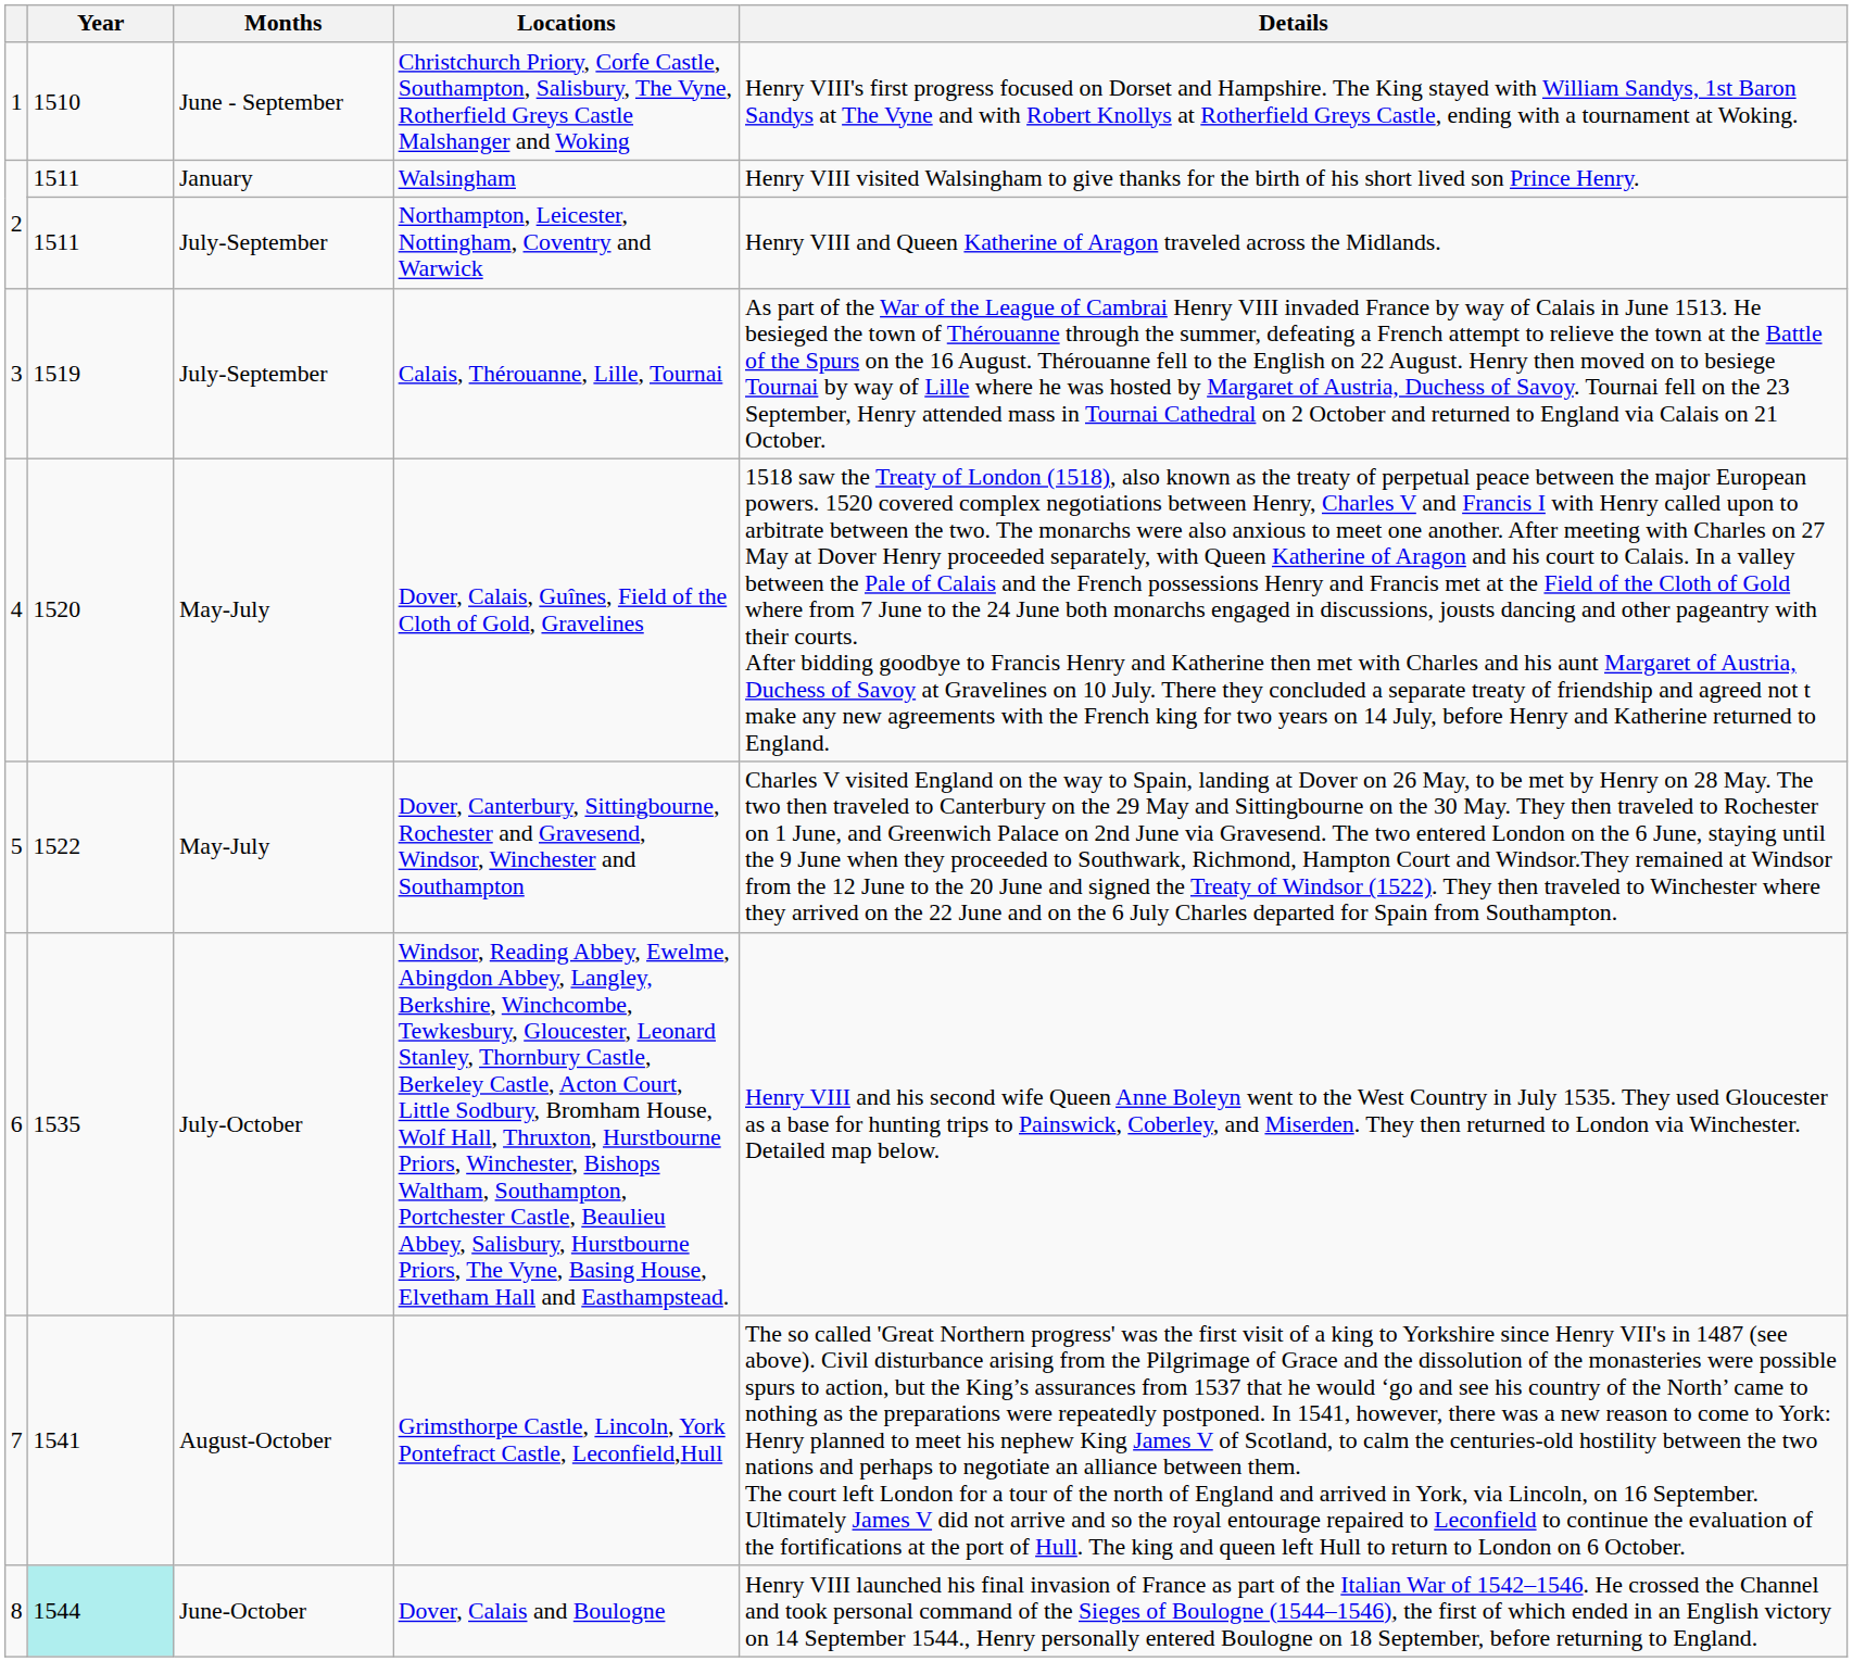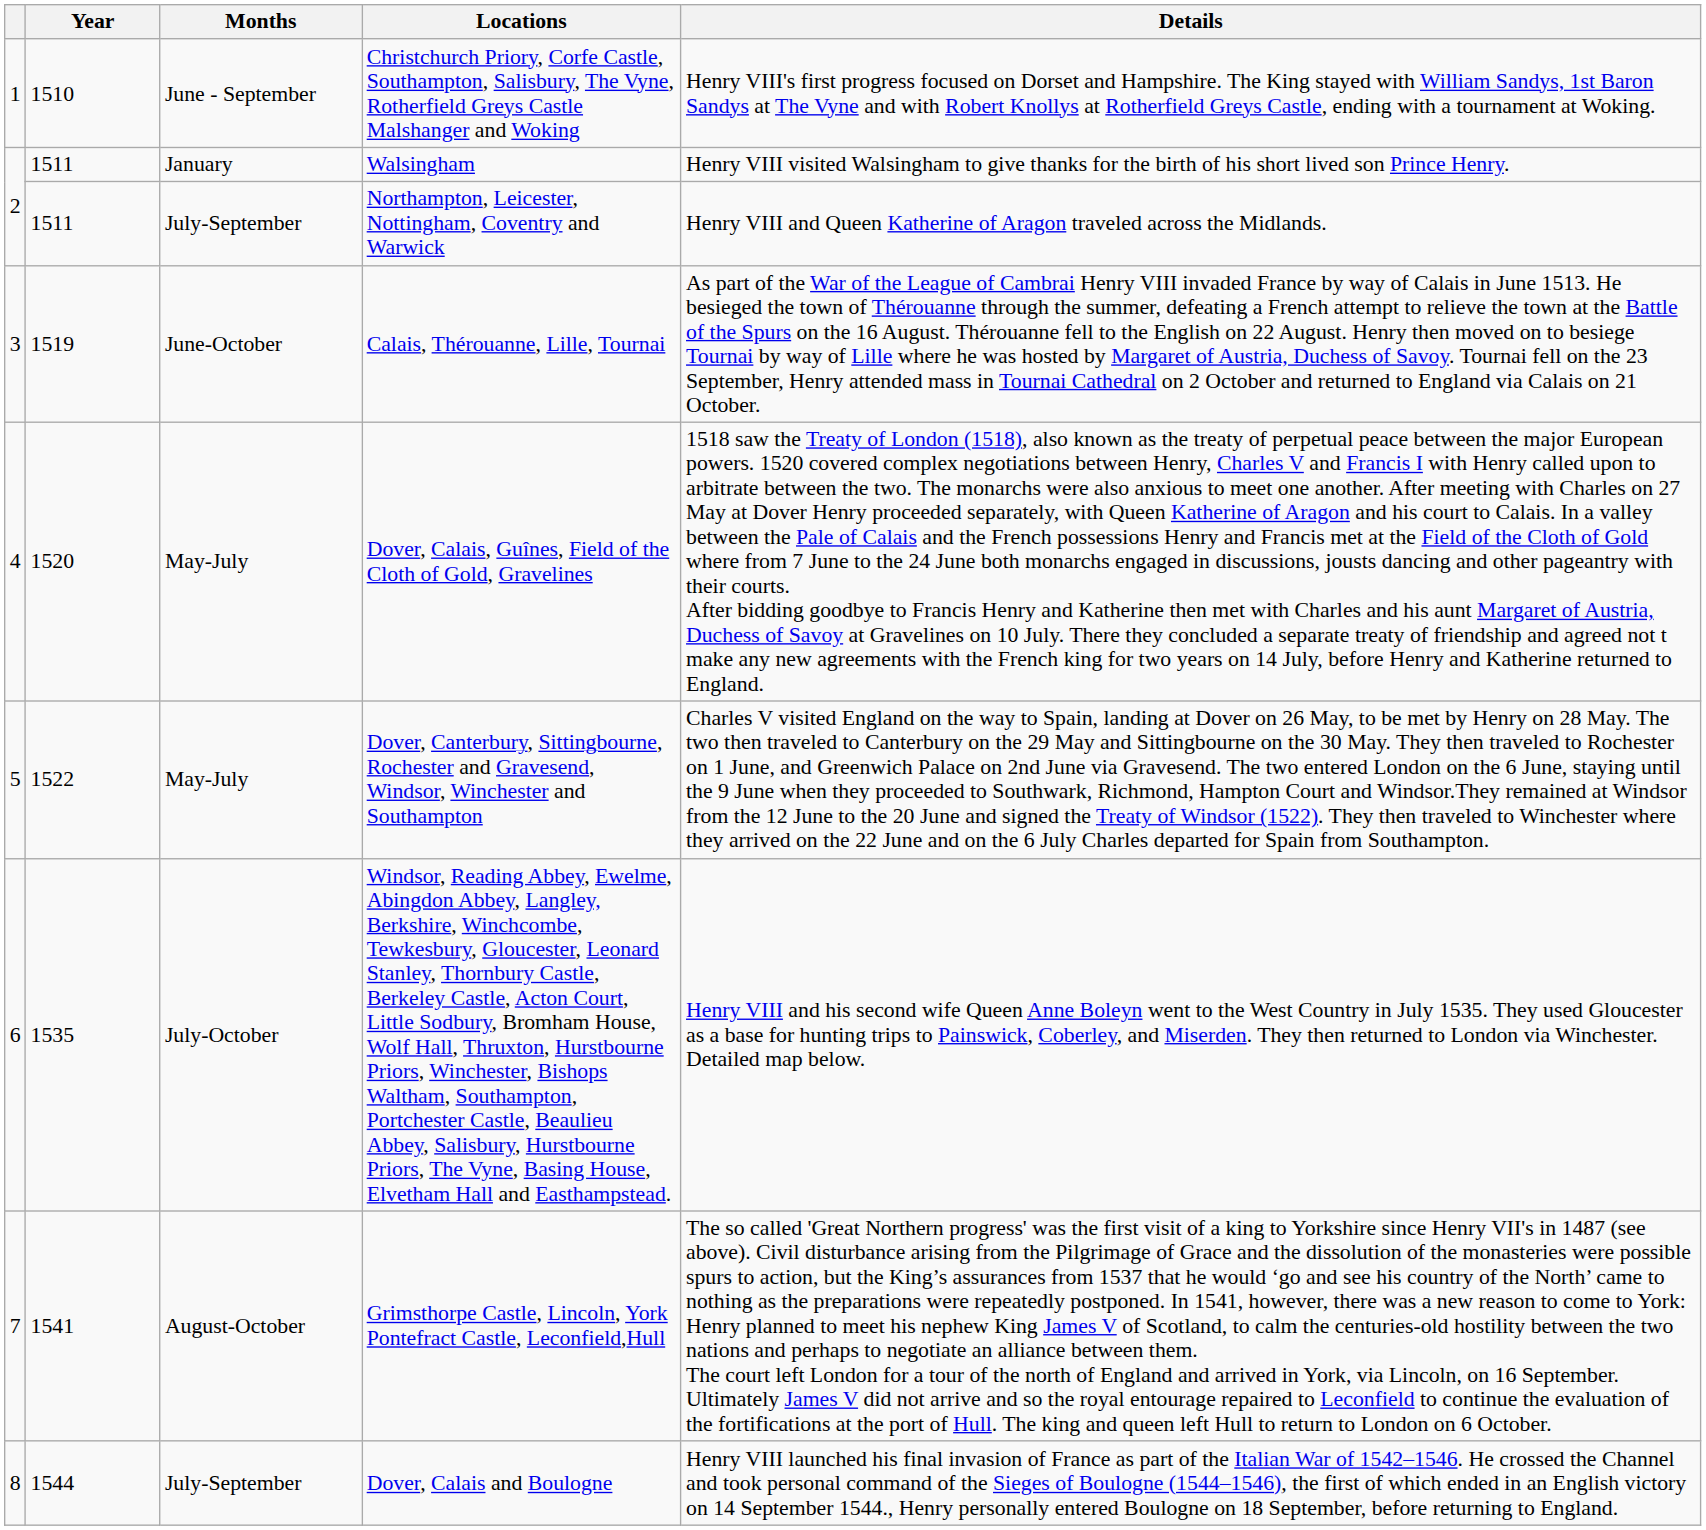 <table class="wikitable sortable">
 <tr>
 <th></th>
 <th style="width: 8%;">Year</th>
 <th style="width: 12%;">Months</th>
 <th style="width: 19%;">Locations</th>
 <th style="width: 61%;">Details</th>
 </tr>
 <tr>
 <td rowspan="1">1</td>
 <td>1510</td>
 <td>June - September</td>
 <td><a href='#'>Christchurch Priory</a>, <a href='#'>Corfe Castle</a>, <a href='#'>Southampton</a>, <a href='#'>Salisbury</a>, <a href='#'>The Vyne</a>, <a href='#'>Rotherfield Greys Castle</a> <a href='#'>Malshanger</a> and <a href='#'>Woking</a></td>
 <td>Henry VIII's first progress focused on Dorset and Hampshire. The King stayed with <a href='#'>William Sandys, 1st Baron Sandys</a> at <a href='#'>The Vyne</a> and with <a href='#'>Robert Knollys</a> at <a href='#'>Rotherfield Greys Castle</a>, ending with a tournament at Woking.</td>
 </tr>
 <tr>
 <td rowspan="2">2</td>
 <td>1511</td>
 <td>January</td>
 <td><a href='#'>Walsingham</a></td>
 <td>Henry VIII visited Walsingham to give thanks for the birth of his short lived son <a href='#'>Prince Henry</a>.</td>
 </tr>
 <tr>
 <td>1511</td>
 <td>July-September</td>
 <td><a href='#'>Northampton</a>, <a href='#'>Leicester</a>, <a href='#'>Nottingham</a>, <a href='#'>Coventry</a> and <a href='#'>Warwick</a></td>
 <td>Henry VIII and Queen <a href='#'>Katherine of Aragon</a> traveled across the Midlands.</td>
 </tr>
 <tr>
 <td rowspan="1">3</td>
 <td>1519</td>
-<td>July-September</td>
+<td>June-October</td>
 <td><a href='#'>Calais</a>, <a href='#'>Thérouanne</a>, <a href='#'>Lille</a>, <a href='#'>Tournai</a></td>
 <td>As part of the <a href='#'>War of the League of Cambrai</a> Henry VIII invaded France by way of Calais in June 1513. He besieged the town of <a href='#'>Thérouanne</a> through the summer, defeating a French attempt to relieve the town at the <a href='#'>Battle of the Spurs</a> on the 16 August. Thérouanne fell to the English on 22 August. Henry then moved on to besiege <a href='#'>Tournai</a> by way of <a href='#'>Lille</a> where he was hosted by <a href='#'>Margaret of Austria, Duchess of Savoy</a>. Tournai fell on the 23 September, Henry attended mass in <a href='#'>Tournai Cathedral</a> on 2 October and returned to England via Calais on 21 October.</td>
 </tr>
 <tr>
 <td rowspan="1">4</td>
 <td>1520</td>
 <td>May-July</td>
 <td><a href='#'>Dover</a>, <a href='#'>Calais</a>, <a href='#'>Guînes</a>, <a href='#'>Field of the Cloth of Gold</a>, <a href='#'>Gravelines</a></td>
 <td>1518 saw the <a href='#'>Treaty of London (1518)</a>, also known as the treaty of perpetual peace between the major European powers.  1520 covered complex negotiations between Henry, <a href='#'>Charles V</a> and <a href='#'>Francis I</a> with Henry called upon to arbitrate between the two. The monarchs were also anxious to meet one another. After meeting with Charles on 27 May at Dover Henry proceeded separately, with Queen <a href='#'>Katherine of Aragon</a> and his court to Calais. In a valley between the <a href='#'>Pale of Calais</a> and the French possessions Henry and Francis met at the <a href='#'>Field of the Cloth of Gold</a> where from 7 June to the 24 June both monarchs engaged in discussions, jousts dancing and other pageantry with their courts.<br>After bidding goodbye to Francis Henry and Katherine then met with Charles and his aunt <a href='#'>Margaret of Austria, Duchess of Savoy</a> at Gravelines on 10 July. There they concluded a separate treaty of friendship and agreed not t make any new agreements with the French king for two years on 14 July, before Henry and Katherine returned to England.</td>
 </tr>
 <tr>
 <td rowspan="1">5</td>
 <td>1522</td>
 <td>May-July</td>
 <td><a href='#'>Dover</a>, <a href='#'>Canterbury</a>, <a href='#'>Sittingbourne</a>, <a href='#'>Rochester</a> and <a href='#'>Gravesend</a>, <a href='#'>Windsor</a>, <a href='#'>Winchester</a> and <a href='#'>Southampton</a></td>
 <td>Charles V visited England on the way to Spain, landing at Dover on 26 May, to be met by Henry on 28 May. The two then traveled to Canterbury on the 29 May and Sittingbourne on the 30 May. They then traveled to Rochester on 1 June, and Greenwich Palace on 2nd June via Gravesend. The two entered London on the 6 June, staying until the 9 June when they proceeded to Southwark, Richmond, Hampton Court and Windsor.They remained at Windsor from the 12 June to the 20 June and signed the <a href='#'>Treaty of Windsor (1522)</a>. They then traveled to Winchester where they arrived on the 22 June and on the 6 July Charles departed for Spain from Southampton.</td>
 </tr>
 <tr>
 <td rowspan="1">6</td>
 <td>1535</td>
 <td>July-October</td>
 <td><a href='#'>Windsor</a>, <a href='#'>Reading Abbey</a>, <a href='#'>Ewelme</a>, <a href='#'>Abingdon Abbey</a>, <a href='#'>Langley, Berkshire</a>, <a href='#'>Winchcombe</a>, <a href='#'>Tewkesbury</a>, <a href='#'>Gloucester</a>, <a href='#'>Leonard Stanley</a>, <a href='#'>Thornbury Castle</a>, <a href='#'>Berkeley Castle</a>, <a href='#'>Acton Court</a>, <a href='#'>Little Sodbury</a>, Bromham House, <a href='#'>Wolf Hall</a>, <a href='#'>Thruxton</a>, <a href='#'>Hurstbourne Priors</a>, <a href='#'>Winchester</a>, <a href='#'>Bishops Waltham</a>, <a href='#'>Southampton</a>, <a href='#'>Portchester Castle</a>, <a href='#'>Beaulieu Abbey</a>, <a href='#'>Salisbury</a>, <a href='#'>Hurstbourne Priors</a>, <a href='#'>The Vyne</a>, <a href='#'>Basing House</a>, <a href='#'>Elvetham Hall</a> and <a href='#'>Easthampstead</a>.</td>
 <td><a href='#'>Henry VIII</a> and his second wife Queen <a href='#'>Anne Boleyn</a> went to the West Country in July 1535. They used Gloucester as a base for hunting trips to <a href='#'>Painswick</a>, <a href='#'>Coberley</a>, and <a href='#'>Miserden</a>. They then returned to London via Winchester. Detailed map below.<br></td>
 </tr>
 <tr>
 <td rowspan="1">7</td>
 <td>1541</td>
 <td>August-October</td>
 <td><a href='#'>Grimsthorpe Castle</a>, <a href='#'>Lincoln</a>, <a href='#'>York</a> <a href='#'>Pontefract Castle</a>, <a href='#'>Leconfield</a>,<a href='#'>Hull</a></td>
 <td>The so called 'Great Northern progress' was the first visit of a king to Yorkshire since Henry VII's in 1487 (see above). Civil disturbance arising from the Pilgrimage of Grace and the dissolution of the monasteries were possible spurs to action, but the King’s assurances from 1537 that he would ‘go and see his country of the North’ came to nothing as the preparations were repeatedly postponed. In 1541, however, there was a new reason to come to York: Henry planned to meet his nephew King <a href='#'>James V</a> of Scotland, to calm the centuries-old hostility between the two nations and perhaps to negotiate an alliance between them.<br>The court left London for a tour of the north of England and arrived in York, via Lincoln, on 16 September.  Ultimately <a href='#'>James V</a> did not arrive and so the royal entourage repaired to <a href='#'>Leconfield</a> to continue the evaluation of the fortifications at the port of <a href='#'>Hull</a>. The king and queen left Hull to return to London on 6 October.</td>
 </tr>
 <tr>
 <td rowspan="1">8</td>
-<td style="background: paleturquoise;">1544</td>
-<td>June-October</td>
+<td>1544</td>
+<td>July-September</td>
 <td><a href='#'>Dover</a>, <a href='#'>Calais</a> and <a href='#'>Boulogne</a></td>
 <td>Henry VIII launched his final invasion of France as part of the <a href='#'>Italian War of 1542–1546</a>. He crossed the Channel and took personal command of the <a href='#'>Sieges of Boulogne (1544–1546)</a>, the first of which ended in an English victory on 14 September 1544., Henry personally entered Boulogne on 18 September, before returning to England.</td>
 </tr>
 </table>
